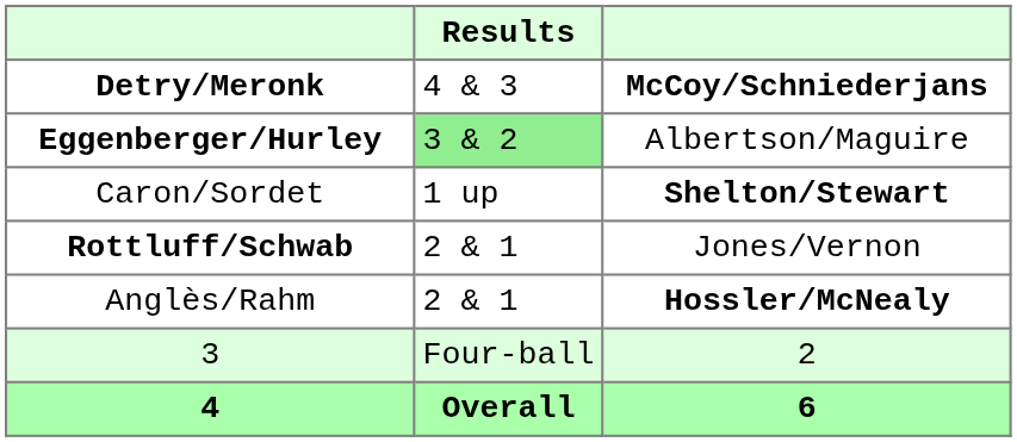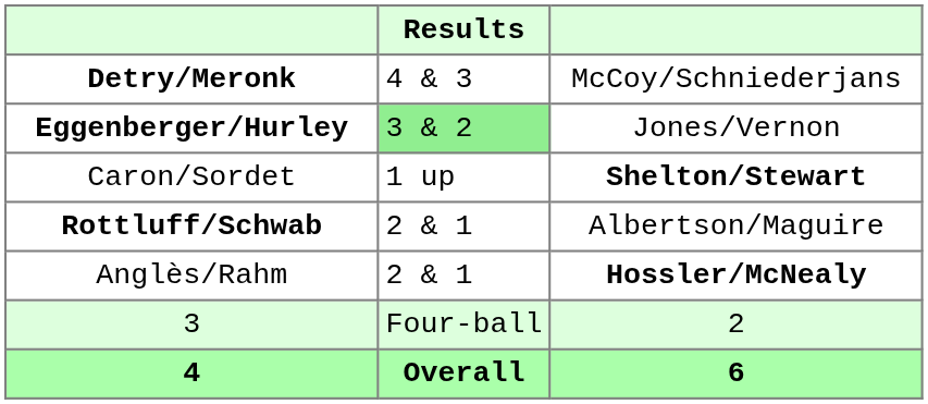 <table border="1" cellpadding="3" style="border-collapse:collapse; text-align:center;">
 <tr style="background:#ddffdd;">
 <th width=160></th>
 <th>Results</th>
 <th width=160></th>
 </tr>
 <tr>
 <td><strong>Detry/Meronk</strong></td>
 <td align=left> 4 & 3</td>
-<td><strong>McCoy/Schniederjans</strong></td>
+<td>McCoy/Schniederjans</td>
 </tr>
 <tr>
 <td><strong>Eggenberger/Hurley</strong></td>
 <td align=left style="background: lightgreen;"> 3 & 2</td>
-<td>Albertson/Maguire</td>
+<td>Jones/Vernon</td>
 </tr>
 <tr>
 <td>Caron/Sordet</td>
 <td align=left> 1 up</td>
 <td><strong>Shelton/Stewart</strong></td>
 </tr>
 <tr>
 <td><strong>Rottluff/Schwab</strong></td>
 <td align=left> 2 & 1</td>
-<td>Jones/Vernon</td>
+<td>Albertson/Maguire</td>
 </tr>
 <tr>
 <td>Anglès/Rahm</td>
 <td align=left> 2 & 1</td>
 <td><strong>Hossler/McNealy</strong></td>
 </tr>
 <tr style="background:#ddffdd;">
 <td>3</td>
 <td>Four-ball</td>
 <td>2</td>
 </tr>
 <tr style="background:#aaffaa;">
 <th>4</th>
 <th>Overall</th>
 <th>6</th>
 </tr>
 </table>
